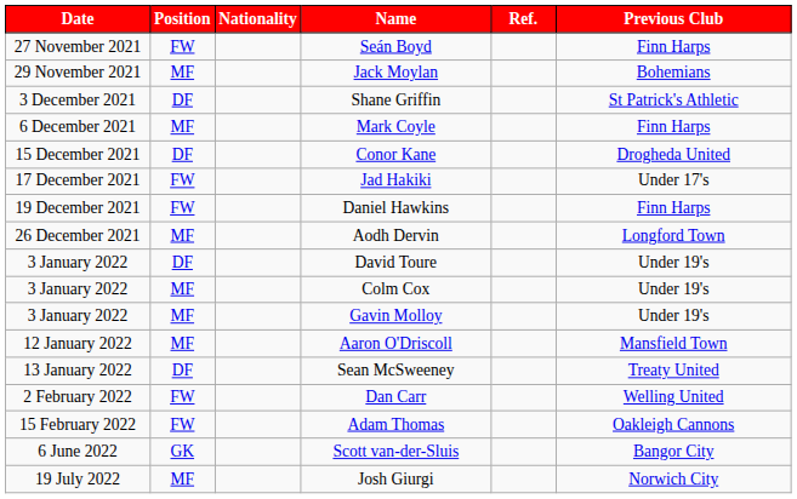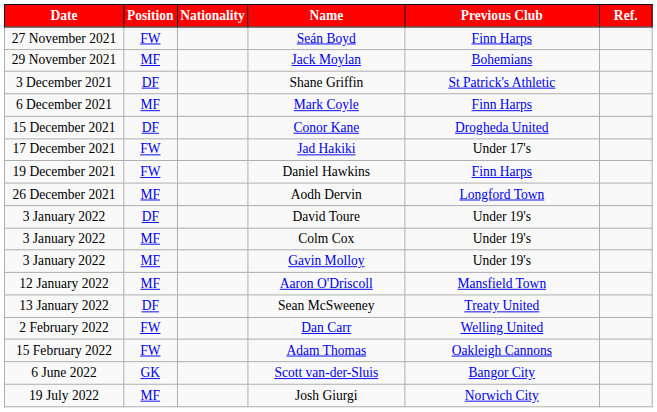 <table class="wikitable"  style="text-align:center; font-size:90%; ">
 <tr>
 <th style="background:#FF0000;color:white;border:1px solid black; width:120px;">Date</th>
 <th style="background:#FF0000;color:white;border:1px solid black; width:50px;">Position</th>
 <th style="background:#FF0000;color:white;border:1px solid black; width:50px;">Nationality</th>
 <th style="background:#FF0000;color:white;border:1px solid black; width:160px;">Name</th>
+<th style="background:#FF0000;color:white;border:1px solid black; width:200px;">Previous Club</th>
 <th style="background:#FF0000;color:white;border:1px solid black; width:50px;">Ref.</th>
-<th style="background:#FF0000;color:white;border:1px solid black; width:200px;">Previous Club</th>
 </tr>
 <tr>
 <td>27 November 2021</td>
 <td><a href='#'>FW</a></td>
 <td></td>
 <td><a href='#'>Seán Boyd</a></td>
+<td> <a href='#'>Finn Harps</a></td>
 <td></td>
-<td> <a href='#'>Finn Harps</a></td>
 </tr>
 <tr>
 <td>29 November 2021</td>
 <td><a href='#'>MF</a></td>
 <td></td>
 <td><a href='#'>Jack Moylan</a></td>
+<td> <a href='#'>Bohemians</a></td>
 <td></td>
-<td> <a href='#'>Bohemians</a></td>
 </tr>
 <tr>
 <td>3 December 2021</td>
 <td><a href='#'>DF</a></td>
 <td></td>
 <td>Shane Griffin</td>
+<td> <a href='#'>St Patrick's Athletic</a></td>
 <td></td>
-<td> <a href='#'>St Patrick's Athletic</a></td>
 </tr>
 <tr>
 <td>6 December 2021</td>
 <td><a href='#'>MF</a></td>
 <td></td>
 <td><a href='#'>Mark Coyle</a></td>
+<td> <a href='#'>Finn Harps</a></td>
 <td></td>
-<td> <a href='#'>Finn Harps</a></td>
 </tr>
 <tr>
 <td>15 December 2021</td>
 <td><a href='#'>DF</a></td>
 <td></td>
 <td><a href='#'>Conor Kane</a></td>
+<td> <a href='#'>Drogheda United</a></td>
 <td></td>
-<td> <a href='#'>Drogheda United</a></td>
 </tr>
 <tr>
 <td>17 December 2021</td>
 <td><a href='#'>FW</a></td>
 <td></td>
 <td><a href='#'>Jad Hakiki</a></td>
+<td>Under 17's</td>
 <td></td>
-<td>Under 17's</td>
 </tr>
 <tr>
 <td>19 December 2021</td>
 <td><a href='#'>FW</a></td>
 <td></td>
 <td>Daniel Hawkins</td>
+<td> <a href='#'>Finn Harps</a></td>
 <td></td>
-<td> <a href='#'>Finn Harps</a></td>
 </tr>
 <tr>
 <td>26 December 2021</td>
 <td><a href='#'>MF</a></td>
 <td></td>
 <td>Aodh Dervin</td>
+<td> <a href='#'>Longford Town</a></td>
 <td></td>
-<td> <a href='#'>Longford Town</a></td>
 </tr>
 <tr>
 <td>3 January 2022</td>
 <td><a href='#'>DF</a></td>
 <td></td>
 <td>David Toure</td>
+<td>Under 19's</td>
 <td></td>
-<td>Under 19's</td>
 </tr>
 <tr>
 <td>3 January 2022</td>
 <td><a href='#'>MF</a></td>
 <td></td>
 <td>Colm Cox</td>
+<td> Under 19's</td>
 <td></td>
-<td> Under 19's</td>
 </tr>
 <tr>
 <td>3 January 2022</td>
 <td><a href='#'>MF</a></td>
 <td></td>
 <td><a href='#'>Gavin Molloy</a></td>
+<td> Under 19's</td>
 <td></td>
-<td> Under 19's</td>
 </tr>
 <tr>
 <td>12 January 2022</td>
 <td><a href='#'>MF</a></td>
 <td></td>
 <td><a href='#'>Aaron O'Driscoll</a></td>
+<td> <a href='#'>Mansfield Town</a></td>
 <td></td>
-<td> <a href='#'>Mansfield Town</a></td>
 </tr>
 <tr>
 <td>13 January 2022</td>
 <td><a href='#'>DF</a></td>
 <td></td>
 <td>Sean McSweeney</td>
+<td> <a href='#'>Treaty United</a></td>
 <td></td>
-<td> <a href='#'>Treaty United</a></td>
 </tr>
 <tr>
 <td>2 February 2022</td>
 <td><a href='#'>FW</a></td>
 <td></td>
 <td><a href='#'>Dan Carr</a></td>
+<td> <a href='#'>Welling United</a></td>
 <td></td>
-<td> <a href='#'>Welling United</a></td>
 </tr>
 <tr>
 <td>15 February 2022</td>
 <td><a href='#'>FW</a></td>
 <td></td>
 <td><a href='#'>Adam Thomas</a></td>
+<td> <a href='#'>Oakleigh Cannons</a></td>
 <td></td>
-<td> <a href='#'>Oakleigh Cannons</a></td>
 </tr>
 <tr>
 <td>6 June 2022</td>
 <td><a href='#'>GK</a></td>
 <td></td>
 <td><a href='#'>Scott van-der-Sluis</a></td>
+<td> <a href='#'>Bangor City</a></td>
 <td></td>
-<td> <a href='#'>Bangor City</a></td>
 </tr>
 <tr>
 <td>19 July 2022</td>
 <td><a href='#'>MF</a></td>
 <td></td>
 <td>Josh Giurgi</td>
+<td> <a href='#'>Norwich City</a></td>
 <td></td>
-<td> <a href='#'>Norwich City</a></td>
 </tr>
 </table>
